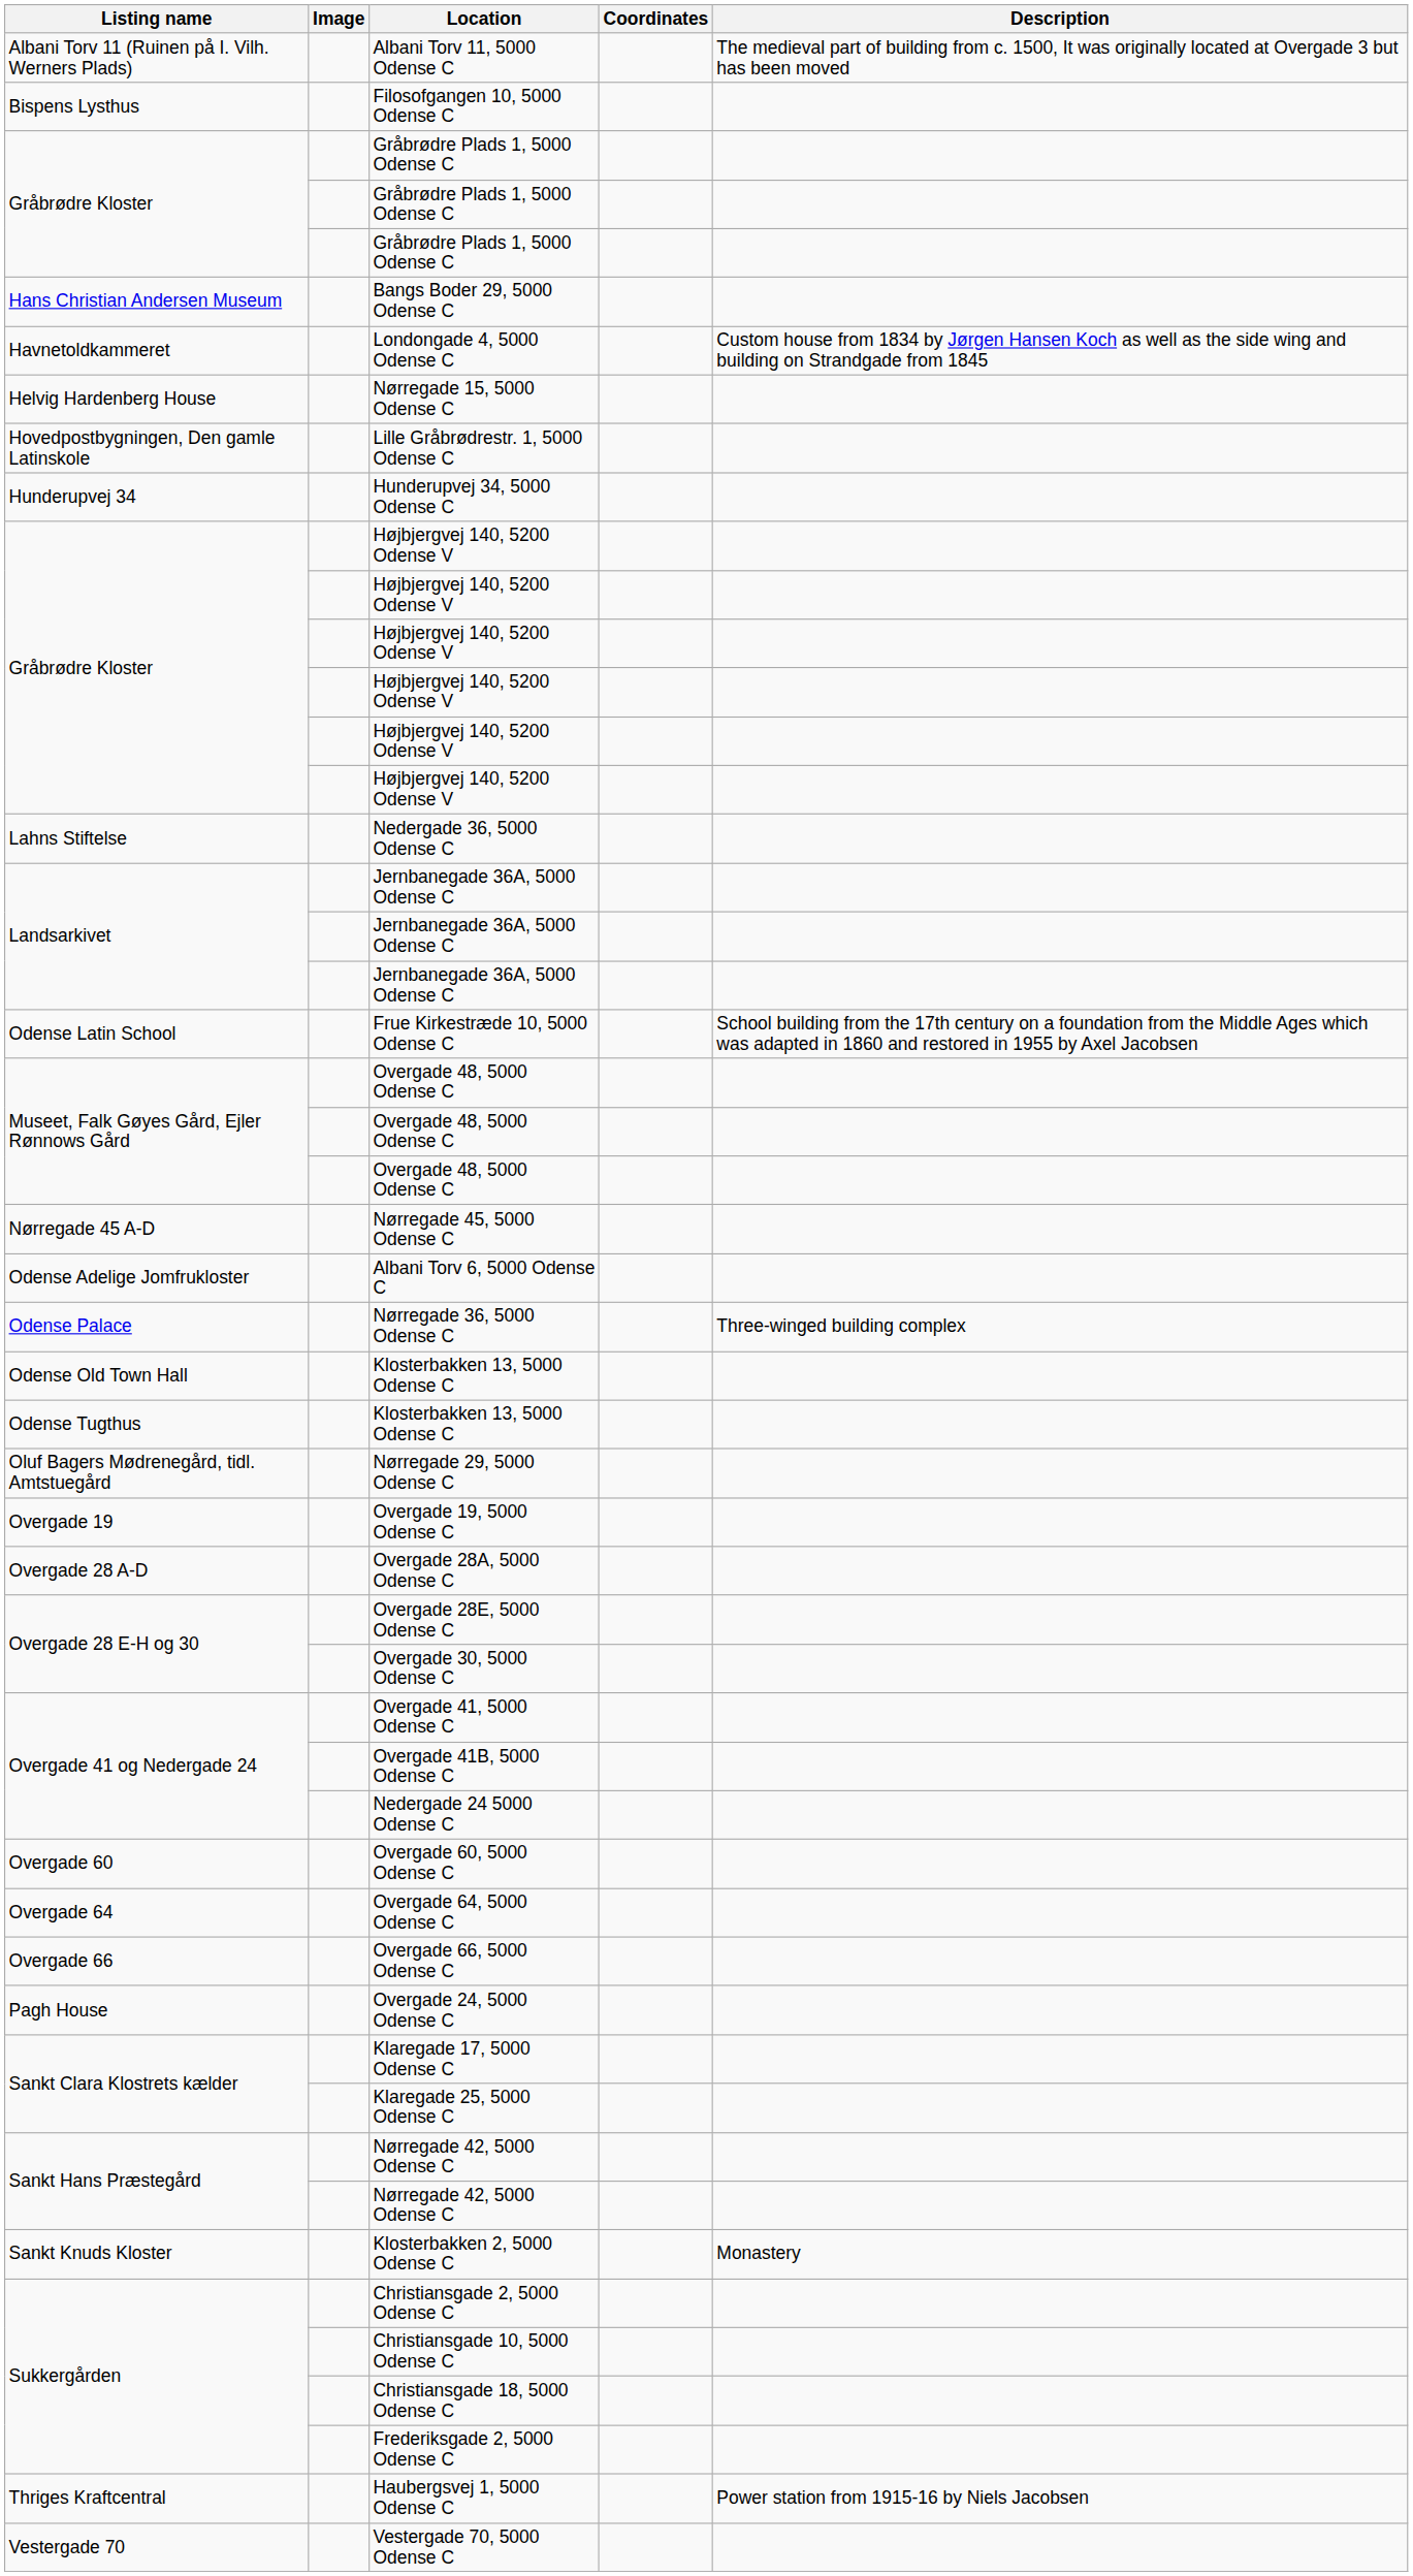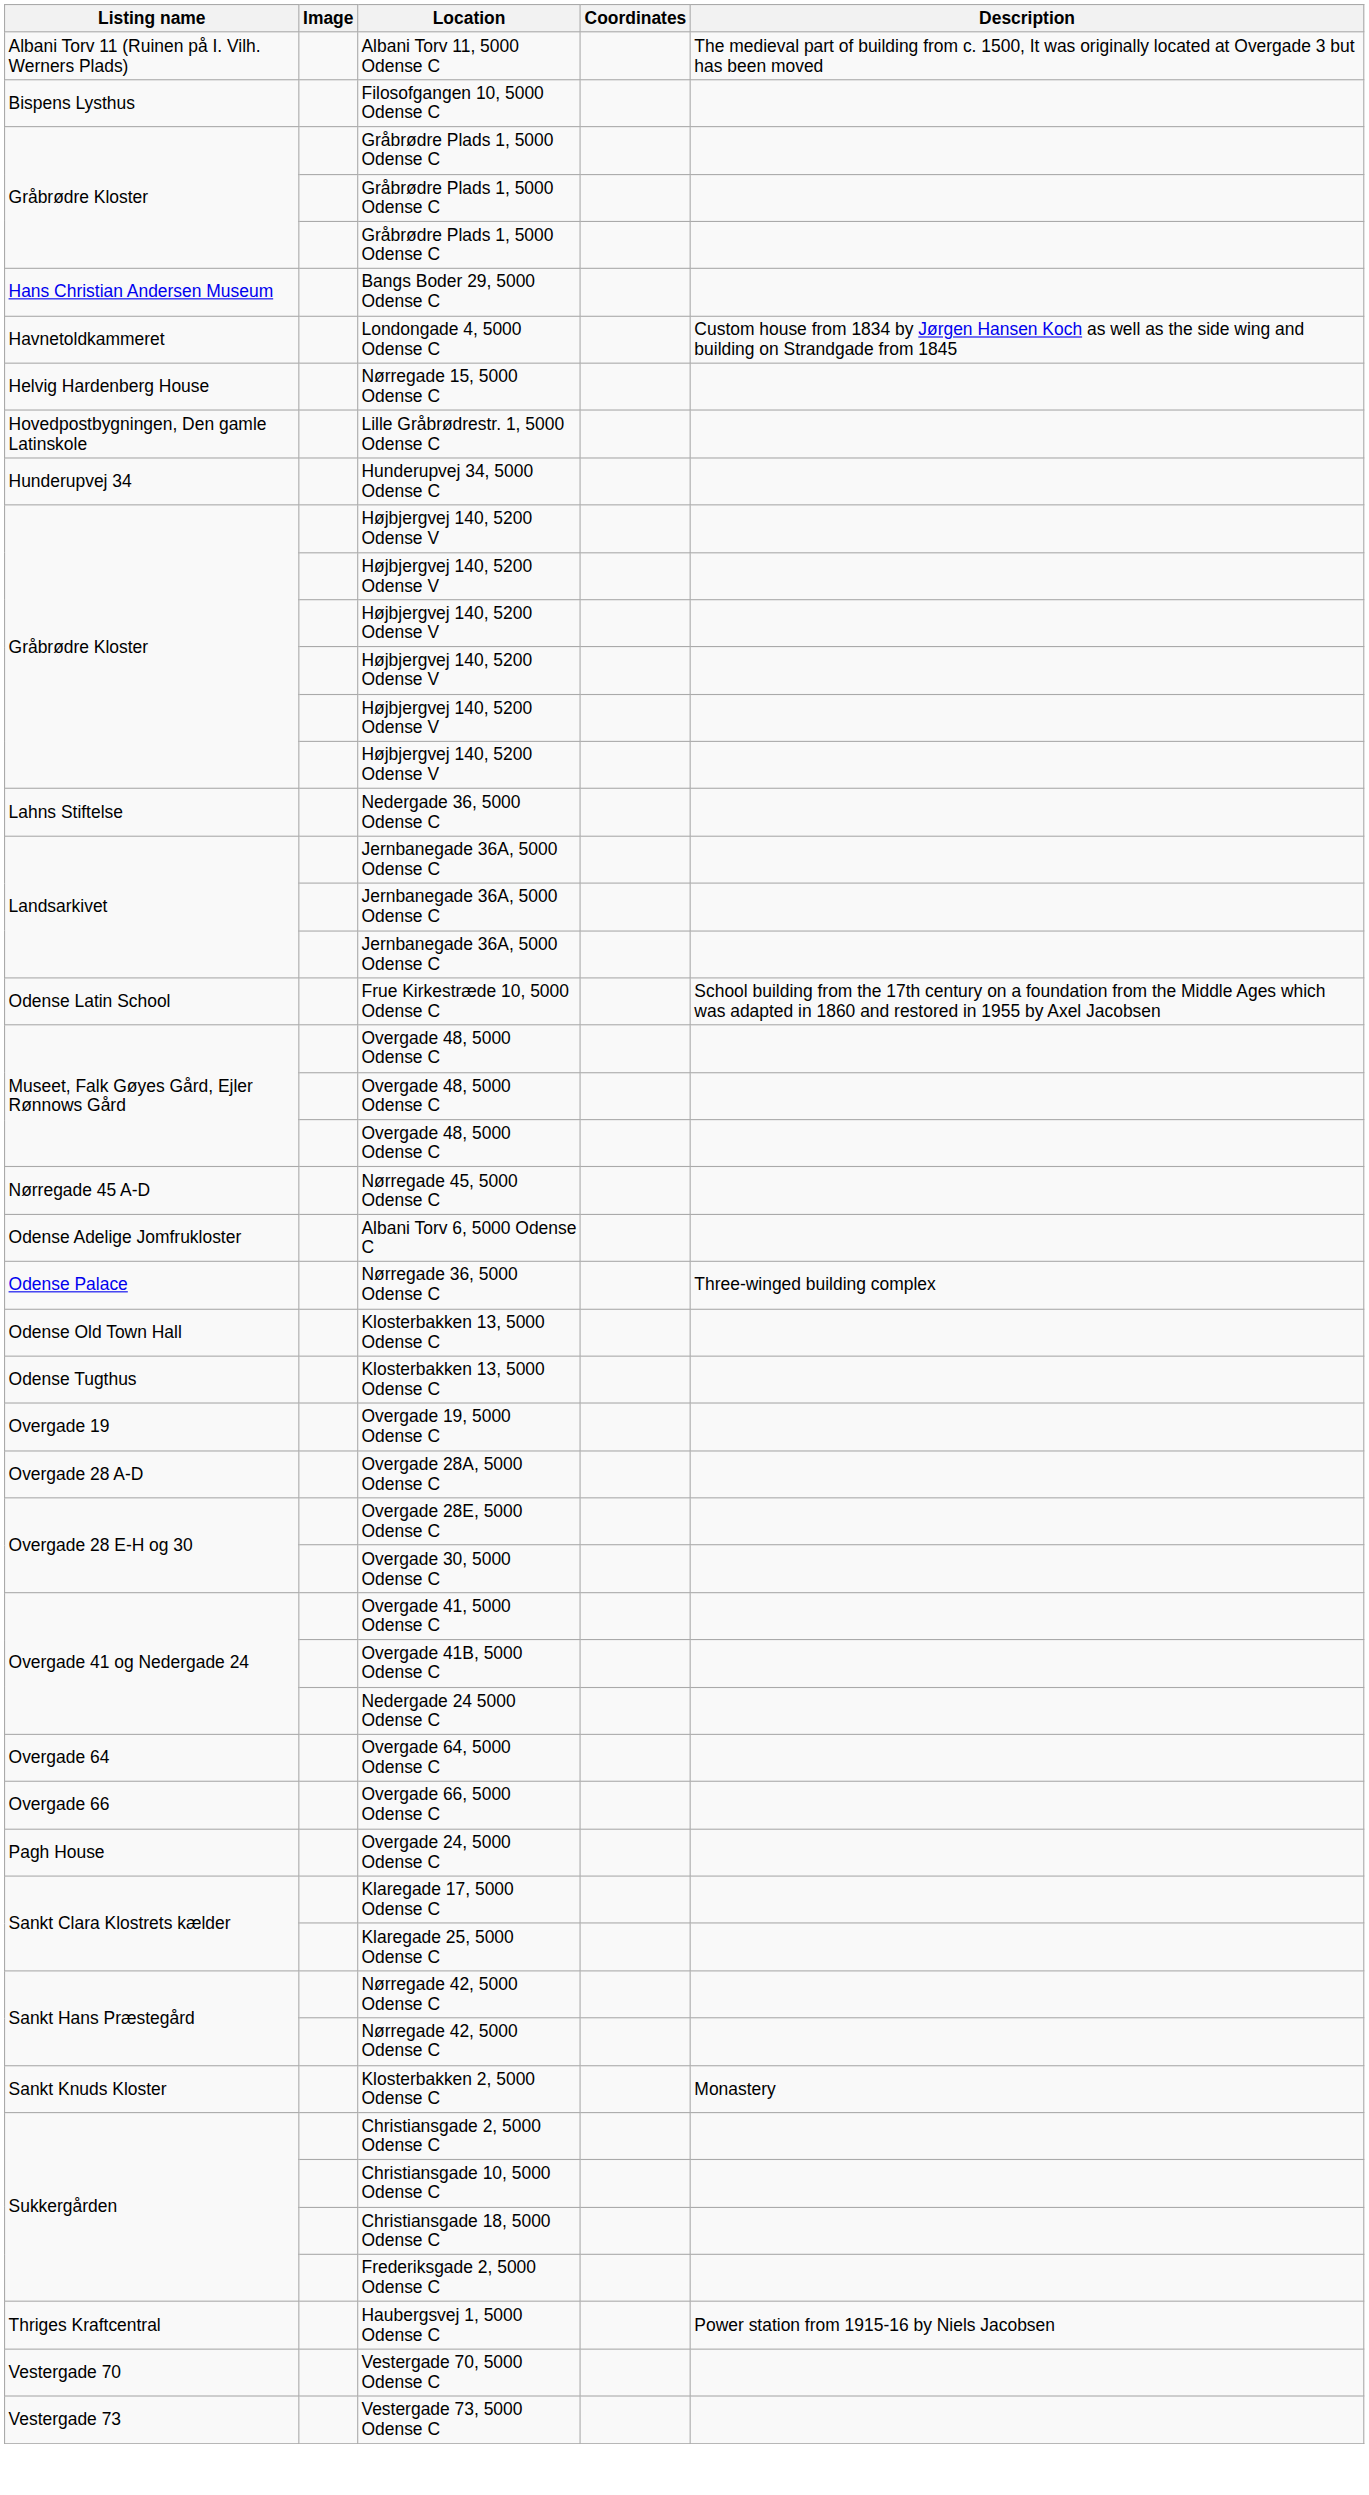 <table class="wikitable sortable">
 <tr>
 <th>Listing name</th>
 <th>Image</th>
 <th>Location</th>
 <th>Coordinates</th>
 <th>Description</th>
 </tr>
 <tr>
 <td>Albani Torv 11 (Ruinen på I. Vilh. Werners Plads)</td>
 <td></td>
 <td>Albani Torv 11, 5000 Odense C</td>
 <td></td>
 <td>The medieval part of building from c. 1500, It was originally located at Overgade 3 but has been moved</td>
 </tr>
 <tr>
 <td>Bispens Lysthus</td>
 <td></td>
 <td>Filosofgangen 10, 5000 Odense C</td>
 <td></td>
 <td></td>
 </tr>
 <tr>
 <td rowspan="3">Gråbrødre Kloster</td>
 <td></td>
 <td>Gråbrødre Plads 1, 5000 Odense C</td>
 <td></td>
 <td></td>
 </tr>
 <tr>
 <td></td>
 <td>Gråbrødre Plads 1, 5000 Odense C</td>
 <td></td>
 <td></td>
 </tr>
 <tr>
 <td></td>
 <td>Gråbrødre Plads 1, 5000 Odense C</td>
 <td></td>
 <td></td>
 </tr>
 <tr>
 <td><a href='#'>Hans Christian Andersen Museum</a></td>
 <td></td>
 <td>Bangs Boder 29, 5000 Odense C</td>
 <td></td>
 <td></td>
 </tr>
 <tr>
 <td>Havnetoldkammeret</td>
 <td></td>
 <td>Londongade 4, 5000 Odense C</td>
 <td></td>
 <td>Custom house from 1834 by <a href='#'>Jørgen Hansen Koch</a> as well as the side wing and building on Strandgade from 1845</td>
 </tr>
 <tr>
 <td>Helvig Hardenberg House</td>
 <td></td>
 <td>Nørregade 15, 5000 Odense C</td>
 <td></td>
 <td></td>
 </tr>
 <tr>
 <td>Hovedpostbygningen, Den gamle Latinskole</td>
 <td></td>
 <td>Lille Gråbrødrestr. 1, 5000 Odense C</td>
 <td></td>
 <td></td>
 </tr>
 <tr>
 <td>Hunderupvej 34</td>
 <td></td>
 <td>Hunderupvej 34, 5000 Odense C</td>
 <td></td>
 <td></td>
 </tr>
 <tr>
 <td rowspan="6">Gråbrødre Kloster</td>
 <td></td>
 <td>Højbjergvej 140, 5200 Odense V</td>
 <td></td>
 <td></td>
 </tr>
 <tr>
 <td></td>
 <td>Højbjergvej 140, 5200 Odense V</td>
 <td></td>
 <td></td>
 </tr>
 <tr>
 <td></td>
 <td>Højbjergvej 140, 5200 Odense V</td>
 <td></td>
 <td></td>
 </tr>
 <tr>
 <td></td>
 <td>Højbjergvej 140, 5200 Odense V</td>
 <td></td>
 <td></td>
 </tr>
 <tr>
 <td></td>
 <td>Højbjergvej 140, 5200 Odense V</td>
 <td></td>
 <td></td>
 </tr>
 <tr>
 <td></td>
 <td>Højbjergvej 140, 5200 Odense V</td>
 <td></td>
 <td></td>
 </tr>
 <tr>
 <td>Lahns Stiftelse</td>
 <td></td>
 <td>Nedergade 36, 5000 Odense C</td>
 <td></td>
 <td></td>
 </tr>
 <tr>
 <td rowspan="3">Landsarkivet</td>
 <td></td>
 <td>Jernbanegade 36A, 5000 Odense C</td>
 <td></td>
 <td></td>
 </tr>
 <tr>
 <td></td>
 <td>Jernbanegade 36A, 5000 Odense C</td>
 <td></td>
 <td></td>
 </tr>
 <tr>
 <td></td>
 <td>Jernbanegade 36A, 5000 Odense C</td>
 <td></td>
 <td></td>
 </tr>
 <tr>
 <td>Odense Latin School</td>
 <td></td>
 <td>Frue Kirkestræde 10, 5000 Odense C</td>
 <td></td>
 <td>School building from the 17th century on a foundation from the Middle Ages which was adapted in 1860 and restored in 1955 by Axel Jacobsen</td>
 </tr>
 <tr>
 <td rowspan="3">Museet, Falk Gøyes Gård, Ejler Rønnows Gård</td>
 <td></td>
 <td>Overgade 48, 5000 Odense C</td>
 <td></td>
 <td></td>
 </tr>
 <tr>
 <td></td>
 <td>Overgade 48, 5000 Odense C</td>
 <td></td>
 <td></td>
 </tr>
 <tr>
 <td></td>
 <td>Overgade 48, 5000 Odense C</td>
 <td></td>
 <td></td>
 </tr>
 <tr>
 <td>Nørregade 45 A-D</td>
 <td></td>
 <td>Nørregade 45, 5000 Odense C</td>
 <td></td>
 <td></td>
 </tr>
 <tr>
 <td>Odense Adelige Jomfrukloster</td>
 <td></td>
 <td>Albani Torv 6, 5000 Odense C</td>
 <td></td>
 <td></td>
 </tr>
 <tr>
 <td><a href='#'>Odense Palace</a></td>
 <td></td>
 <td>Nørregade 36, 5000 Odense C</td>
 <td></td>
 <td>Three-winged building complex</td>
 </tr>
 <tr>
 <td>Odense Old Town Hall</td>
 <td></td>
 <td>Klosterbakken 13, 5000 Odense C</td>
 <td></td>
 <td></td>
 </tr>
 <tr>
 <td>Odense Tugthus</td>
 <td></td>
 <td>Klosterbakken 13, 5000 Odense C</td>
 <td></td>
 <td></td>
 </tr>
 <tr>
-<td>Oluf Bagers Mødrenegård, tidl. Amtstuegård</td>
-<td></td>
-<td>Nørregade 29, 5000 Odense C</td>
-<td></td>
-<td></td>
-</tr>
-<tr>
 <td>Overgade 19</td>
 <td></td>
 <td>Overgade 19, 5000 Odense C</td>
 <td></td>
 <td></td>
 </tr>
 <tr>
 <td>Overgade 28 A-D</td>
 <td></td>
 <td>Overgade 28A, 5000 Odense C</td>
 <td></td>
 <td></td>
 </tr>
 <tr>
 <td rowspan="2">Overgade 28 E-H og 30</td>
 <td></td>
 <td>Overgade 28E, 5000 Odense C</td>
 <td></td>
 <td></td>
 </tr>
 <tr>
 <td></td>
 <td>Overgade 30, 5000 Odense C</td>
 <td></td>
 <td></td>
 </tr>
 <tr>
 <td rowspan="3">Overgade 41 og Nedergade 24</td>
 <td></td>
 <td>Overgade 41, 5000 Odense C</td>
 <td></td>
 <td></td>
 </tr>
 <tr>
 <td></td>
 <td>Overgade 41B, 5000 Odense C</td>
 <td></td>
 <td></td>
 </tr>
 <tr>
 <td></td>
 <td>Nedergade 24 5000 Odense C</td>
-<td></td>
-<td></td>
-</tr>
-<tr>
-<td>Overgade 60</td>
-<td></td>
-<td>Overgade 60, 5000 Odense C</td>
 <td></td>
 <td></td>
 </tr>
 <tr>
 <td>Overgade 64</td>
 <td></td>
 <td>Overgade 64, 5000 Odense C</td>
 <td></td>
 <td></td>
 </tr>
 <tr>
 <td>Overgade 66</td>
 <td></td>
 <td>Overgade 66, 5000 Odense C</td>
 <td></td>
 <td></td>
 </tr>
 <tr>
 <td>Pagh House</td>
 <td></td>
 <td>Overgade 24, 5000 Odense C</td>
 <td></td>
 <td></td>
 </tr>
 <tr>
 <td rowspan="2">Sankt Clara Klostrets kælder</td>
 <td></td>
 <td>Klaregade 17, 5000 Odense C</td>
 <td></td>
 <td></td>
 </tr>
 <tr>
 <td></td>
 <td>Klaregade 25, 5000 Odense C</td>
 <td></td>
 <td></td>
 </tr>
 <tr>
 <td rowspan="2">Sankt Hans Præstegård</td>
 <td></td>
 <td>Nørregade 42, 5000 Odense C</td>
 <td></td>
 <td></td>
 </tr>
 <tr>
 <td></td>
 <td>Nørregade 42, 5000 Odense C</td>
 <td></td>
 <td></td>
 </tr>
 <tr>
 <td>Sankt Knuds Kloster</td>
 <td></td>
 <td>Klosterbakken 2, 5000 Odense C</td>
 <td></td>
 <td>Monastery</td>
 </tr>
 <tr>
 <td rowspan="4">Sukkergården</td>
 <td></td>
 <td>Christiansgade 2, 5000 Odense C</td>
 <td></td>
 <td></td>
 </tr>
 <tr>
 <td></td>
 <td>Christiansgade 10, 5000 Odense C</td>
 <td></td>
 <td></td>
 </tr>
 <tr>
 <td></td>
 <td>Christiansgade 18, 5000 Odense C</td>
 <td></td>
 <td></td>
 </tr>
 <tr>
 <td></td>
 <td>Frederiksgade 2, 5000 Odense C</td>
 <td></td>
 <td></td>
 </tr>
 <tr>
 <td>Thriges Kraftcentral</td>
 <td></td>
 <td>Haubergsvej 1, 5000 Odense C</td>
 <td></td>
 <td>Power station from 1915-16 by Niels Jacobsen</td>
 </tr>
 <tr>
 <td>Vestergade 70</td>
 <td></td>
 <td>Vestergade 70, 5000 Odense C</td>
 <td></td>
 <td></td>
 </tr>
 <tr>
+<td>Vestergade 73</td>
+<td></td>
+<td>Vestergade 73, 5000 Odense C</td>
+<td></td>
+<td></td>
+</tr>
+<tr>
 </tr>
 </table>
